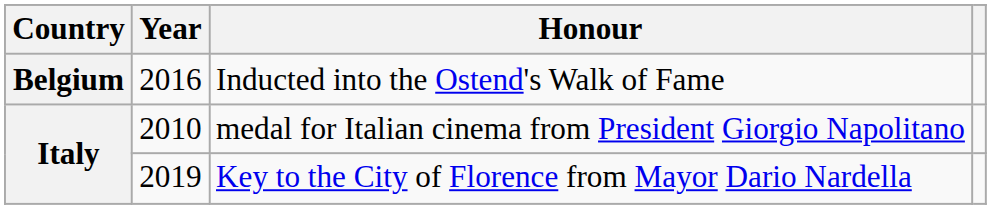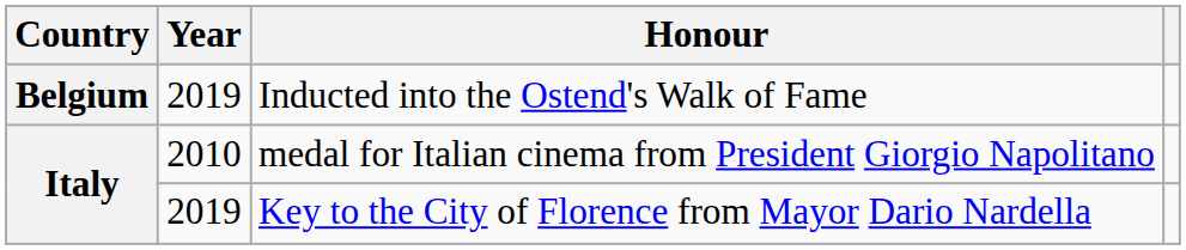 <table class="wikitable sortable plainrowheaders" style="margin-right: 0;">
 <tr>
 <th scope="col">Country</th>
 <th scope="col">Year</th>
 <th scope="col">Honour</th>
 <th scope="col" class="unsortable"></th>
 </tr>
 <tr>
 <th scope="row">Belgium</th>
-<td>2016</td>
+<td>2019</td>
 <td>Inducted into the <a href='#'>Ostend</a>'s Walk of Fame</td>
 <td style="text-align:center;"></td>
 </tr>
 <tr>
 <th scope="row" rowspan="2">Italy</th>
 <td>2010</td>
 <td> medal for Italian cinema from <a href='#'>President</a> <a href='#'>Giorgio Napolitano</a></td>
 <td style="text-align:center;"></td>
 </tr>
 <tr>
 <td>2019</td>
 <td><a href='#'>Key to the City</a> of <a href='#'>Florence</a> from <a href='#'>Mayor</a> <a href='#'>Dario Nardella</a></td>
 <td style="text-align:center;"></td>
 </tr>
 </table>
